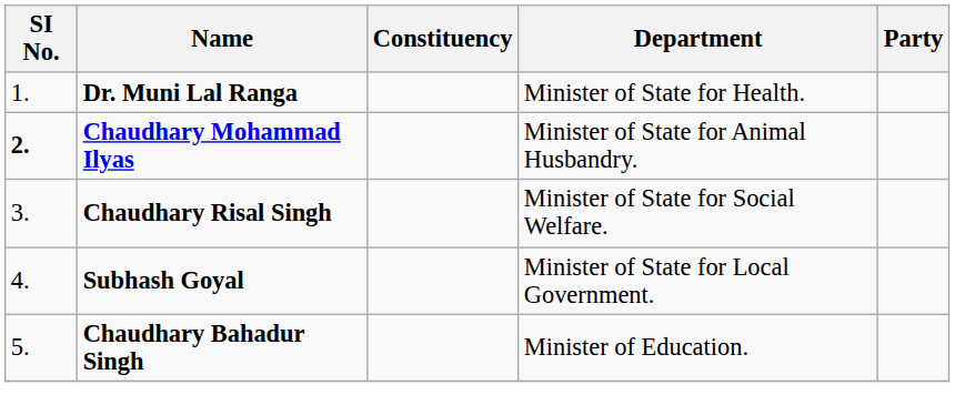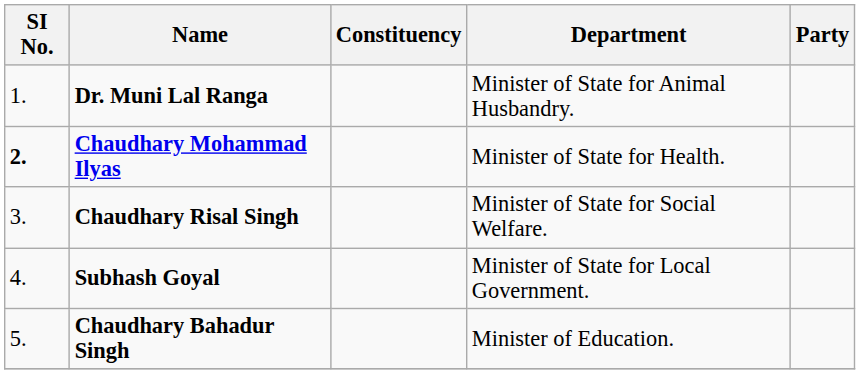 <table class ="wikitable">
 <tr>
 <th>SI No.</th>
 <th>Name</th>
 <th>Constituency</th>
 <th>Department</th>
 <th>Party</th>
 </tr>
 <tr>
 <td>1.</td>
 <td><strong>Dr. Muni Lal Ranga</strong></td>
 <td></td>
-<td>Minister of State for Health.</td>
+<td>Minister of State for Animal Husbandry.</td>
 <td></td>
 </tr>
 <tr>
 <td><strong>2.</strong></td>
 <td><strong><a href='#'>Chaudhary Mohammad Ilyas</a></strong></td>
 <td></td>
-<td>Minister of State for Animal Husbandry.</td>
+<td>Minister of State for Health.</td>
 <td></td>
 </tr>
 <tr>
 <td>3.</td>
 <td><strong>Chaudhary Risal Singh</strong></td>
 <td></td>
 <td>Minister of State for Social Welfare.</td>
 <td></td>
 </tr>
 <tr>
 <td>4.</td>
 <td><strong>Subhash Goyal</strong></td>
 <td></td>
 <td>Minister of State for Local Government.</td>
 <td></td>
 </tr>
 <tr>
 <td>5.</td>
 <td><strong>Chaudhary Bahadur Singh</strong></td>
 <td></td>
 <td>Minister of Education.</td>
 <td></td>
 </tr>
 <tr>
 </tr>
 </table>
